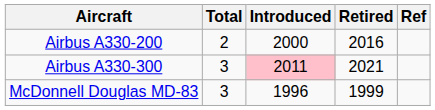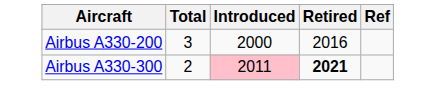 <table class="wikitable" style="margin:1em auto; border-collapse:collapse;text-align:center">
 <tr>
 <th>Aircraft</th>
 <th>Total</th>
 <th>Introduced</th>
 <th>Retired</th>
 <th>Ref</th>
 </tr>
 <tr>
 <td><a href='#'>Airbus A330-200</a></td>
-<td>2</td>
+<td>3</td>
 <td>2000</td>
 <td>2016</td>
 <td></td>
 </tr>
 <tr>
 <td><a href='#'>Airbus A330-300</a></td>
-<td>3</td>
+<td>2</td>
 <td style="background: pink;">2011</td>
-<td>2021</td>
-<td></td>
-</tr>
-<tr>
-<td><a href='#'>McDonnell Douglas MD-83</a></td>
-<td>3</td>
-<td>1996</td>
-<td>1999</td>
+<td><strong>2021</strong></td>
 <td></td>
 </tr>
 </table>
